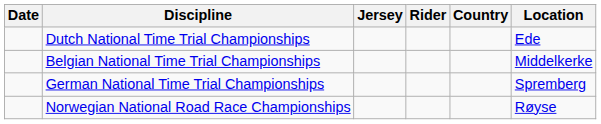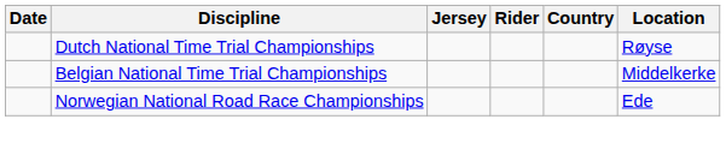 <table class="wikitable">
 <tr>
 <th>Date</th>
 <th>Discipline</th>
 <th>Jersey</th>
 <th>Rider</th>
 <th>Country</th>
 <th>Location</th>
 </tr>
 <tr>
 <td></td>
 <td><a href='#'>Dutch National Time Trial Championships</a></td>
 <td></td>
 <td></td>
 <td></td>
-<td><a href='#'>Ede</a></td>
+<td><a href='#'>Røyse</a></td>
 </tr>
 <tr>
 <td></td>
 <td><a href='#'>Belgian National Time Trial Championships</a></td>
 <td></td>
 <td></td>
 <td></td>
 <td><a href='#'>Middelkerke</a></td>
 </tr>
 <tr>
 <td></td>
-<td><a href='#'>German National Time Trial Championships</a></td>
-<td></td>
-<td></td>
-<td></td>
-<td><a href='#'>Spremberg</a></td>
-</tr>
-<tr>
-<td></td>
 <td><a href='#'>Norwegian National Road Race Championships</a></td>
 <td></td>
 <td></td>
 <td></td>
-<td><a href='#'>Røyse</a></td>
+<td><a href='#'>Ede</a></td>
 </tr>
 </table>
